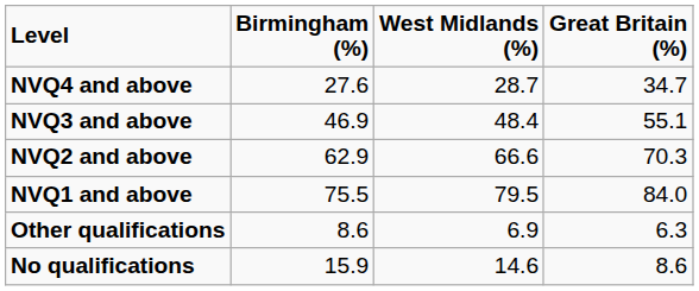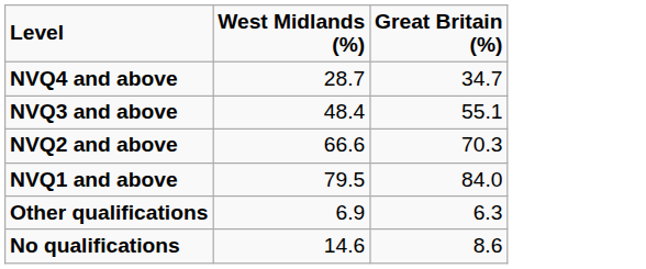 <table class="wikitable" border="1" align=>
 <tr>
 <td><strong>Level </strong></td>
-<td align=right><strong>Birmingham <br>(%) </strong></td>
 <td align=right><strong>West Midlands <br>(%) </strong></td>
 <td align=right><strong>Great Britain <br>(%)</strong></td>
 </tr>
 <tr>
 <td><strong>NVQ4 and above</strong></td>
-<td align=right>27.6</td>
 <td align=right>28.7</td>
 <td align=right>34.7</td>
 </tr>
 <tr>
 <td><strong>NVQ3 and above</strong></td>
-<td align=right>46.9</td>
 <td align=right>48.4</td>
 <td align=right>55.1</td>
 </tr>
 <tr>
 <td><strong>NVQ2 and above</strong></td>
-<td align=right>62.9</td>
 <td align=right>66.6</td>
 <td align=right>70.3</td>
 </tr>
 <tr>
 <td><strong>NVQ1 and above</strong></td>
-<td align=right>75.5</td>
 <td align=right>79.5</td>
 <td align=right>84.0</td>
 </tr>
 <tr>
 <td><strong>Other qualifications</strong></td>
-<td align=right>8.6</td>
 <td align=right>6.9</td>
 <td align=right>6.3</td>
 </tr>
 <tr>
 <td><strong>No qualifications</strong></td>
-<td align=right>15.9</td>
 <td align=right>14.6</td>
 <td align=right>8.6</td>
 </tr>
 </table>
